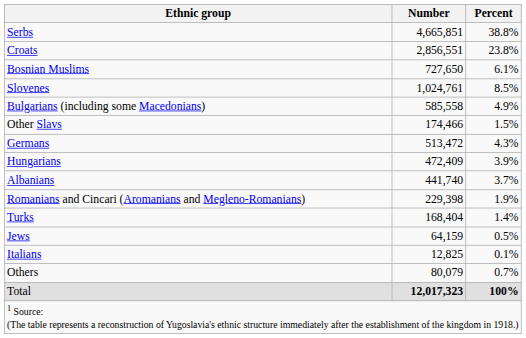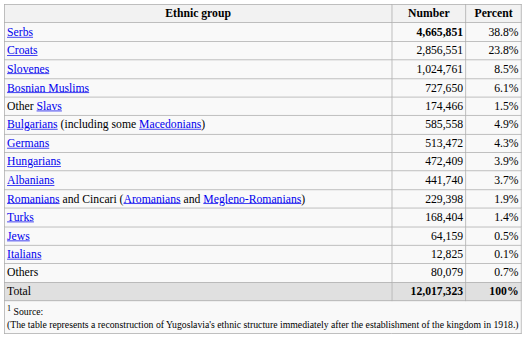 <table class="wikitable">
 <tr bgcolor="#e0e0e0">
 <th>Ethnic group</th>
 <th>Number</th>
 <th>Percent</th>
 </tr>
 <tr>
 <td><a href='#'>Serbs</a></td>
-<td align="right">4,665,851</td>
+<td align="right"><strong>4,665,851</strong></td>
 <td align="right">38.8%</td>
 </tr>
 <tr>
 <td><a href='#'>Croats</a></td>
 <td align="right">2,856,551</td>
 <td align="right">23.8%</td>
 </tr>
 <tr>
+<td><a href='#'>Slovenes</a></td>
+<td align="right">1,024,761</td>
+<td align="right">8.5%</td>
+</tr>
+<tr>
 <td><a href='#'>Bosnian Muslims</a></td>
 <td align="right">727,650</td>
 <td align="right">6.1%</td>
 </tr>
 <tr>
-<td><a href='#'>Slovenes</a></td>
-<td align="right">1,024,761</td>
-<td align="right">8.5%</td>
+<td>Other <a href='#'>Slavs</a></td>
+<td align="right">174,466</td>
+<td align="right">1.5%</td>
 </tr>
 <tr>
 <td><a href='#'>Bulgarians</a> (including some <a href='#'>Macedonians</a>)</td>
 <td align="right">585,558</td>
 <td align="right">4.9%</td>
-</tr>
-<tr>
-<td>Other <a href='#'>Slavs</a></td>
-<td align="right">174,466</td>
-<td align="right">1.5%</td>
 </tr>
 <tr>
 <td><a href='#'>Germans</a></td>
 <td align="right">513,472</td>
 <td align="right">4.3%</td>
 </tr>
 <tr>
 <td><a href='#'>Hungarians</a></td>
 <td align="right">472,409</td>
 <td align="right">3.9%</td>
 </tr>
 <tr>
 <td><a href='#'>Albanians</a></td>
 <td align="right">441,740</td>
 <td align="right">3.7%</td>
 </tr>
 <tr>
 <td><a href='#'>Romanians</a> and Cincari (<a href='#'>Aromanians</a> and <a href='#'>Megleno-Romanians</a>)</td>
 <td align="right">229,398</td>
 <td align="right">1.9%</td>
 </tr>
 <tr>
 <td><a href='#'>Turks</a></td>
 <td align="right">168,404</td>
 <td align="right">1.4%</td>
 </tr>
 <tr>
 <td><a href='#'>Jews</a></td>
 <td align="right">64,159</td>
 <td align="right">0.5%</td>
 </tr>
 <tr>
 <td><a href='#'>Italians</a></td>
 <td align="right">12,825</td>
 <td align="right">0.1%</td>
 </tr>
 <tr>
 <td>Others</td>
 <td align="right">80,079</td>
 <td align="right">0.7%</td>
 </tr>
 <tr bgcolor="#e0e0e0">
 <td align="left">Total</td>
 <td align="right"><strong>12,017,323</strong></td>
 <td align="right"><strong>100%</strong></td>
 </tr>
 <tr>
 <td colspan="3"><small><sup>1</sup> Source: <br> (The table represents a reconstruction of Yugoslavia's ethnic structure immediately after the establishment of the kingdom in 1918.)</small></td>
 </tr>
 </table>
